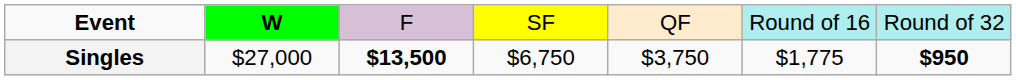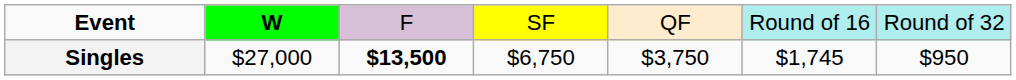 <table class=wikitable style=font-size:95%;text-align:center>
 <tr>
 <td style="width:130px"><strong>Event</strong></td>
 <td style="width:85px; background:lime"><strong>W</strong></td>
 <td style="width:85px; background:thistle">F</td>
 <td style="width:85px; background:#ffff00">SF</td>
 <td style="width:85px; background:#ffebcd">QF</td>
 <td style="width:85px; background:#afeeee">Round of 16</td>
 <td style="width:85px; background:#afeeee">Round of 32</td>
 </tr>
 <tr>
 <th style=background:#f3f3f3>Singles</th>
 <td>$27,000</td>
 <td><strong>$13,500</strong></td>
 <td>$6,750</td>
 <td>$3,750</td>
-<td>$1,775</td>
-<td><strong>$950</strong></td>
+<td>$1,745</td>
+<td>$950</td>
 </tr>
 </table>
